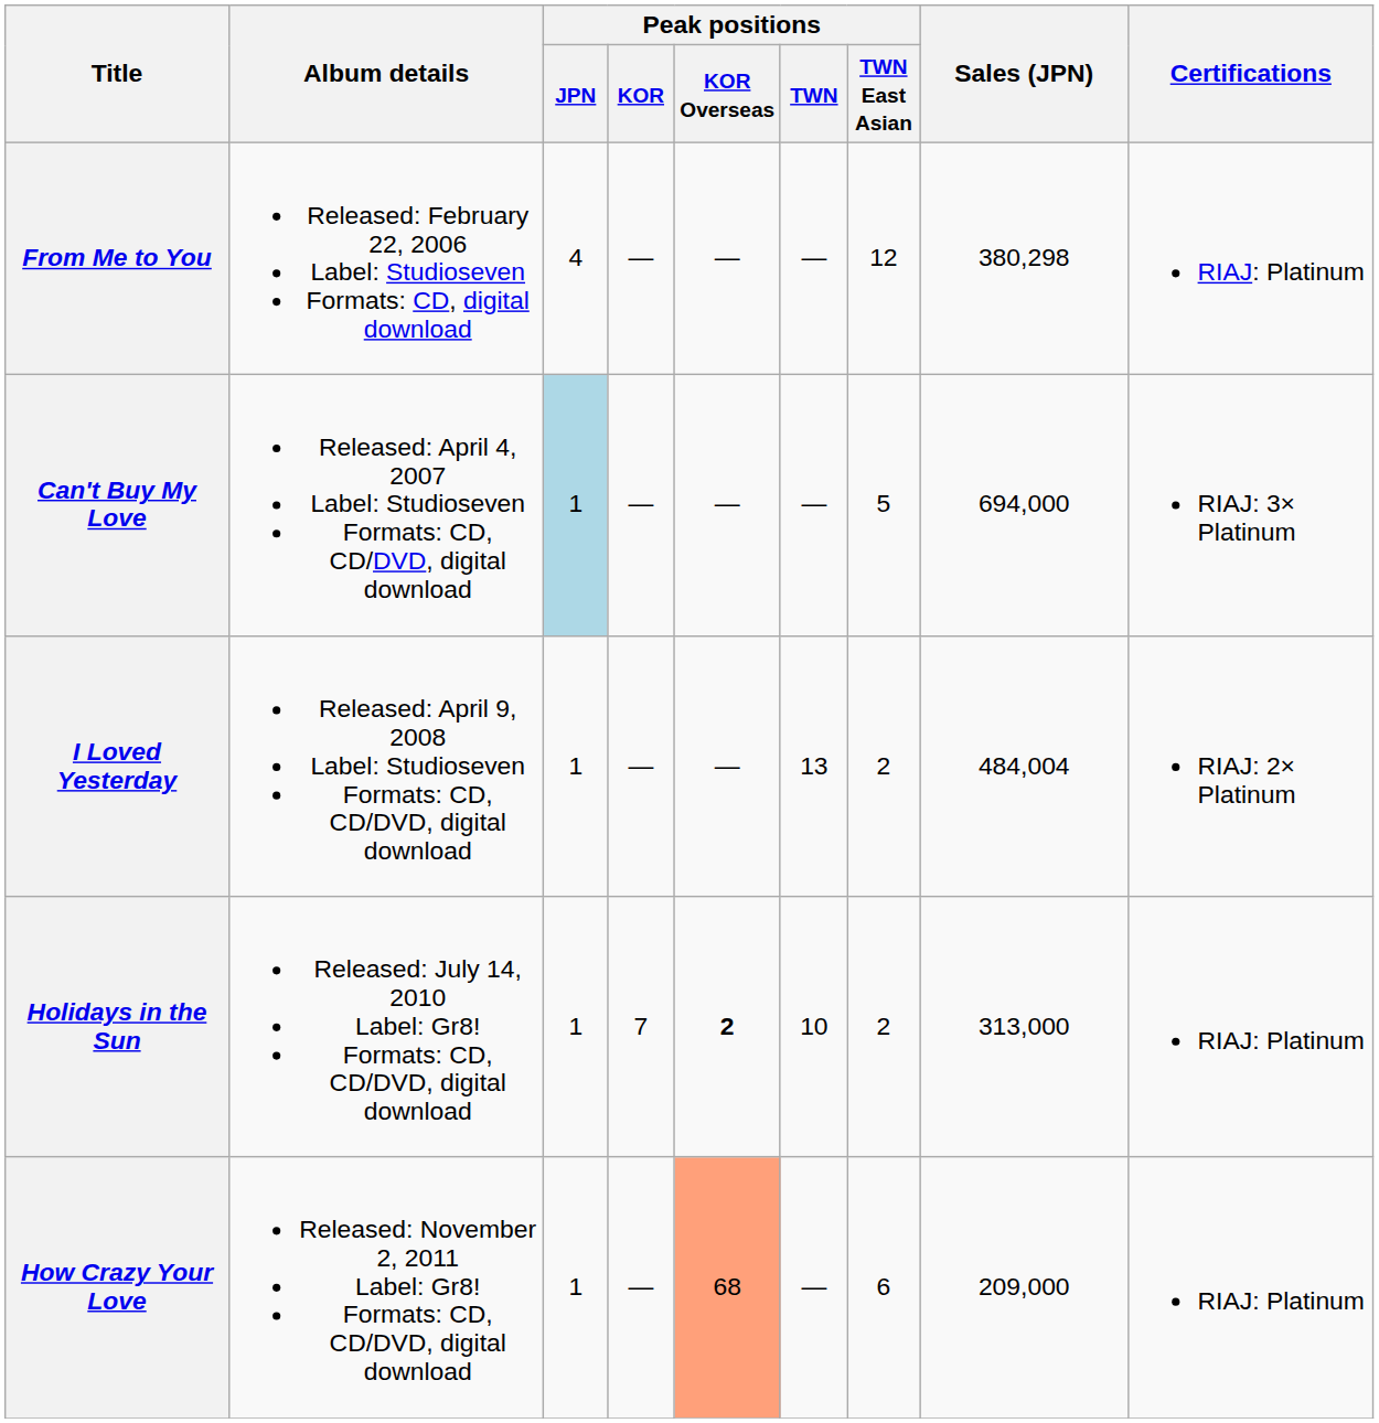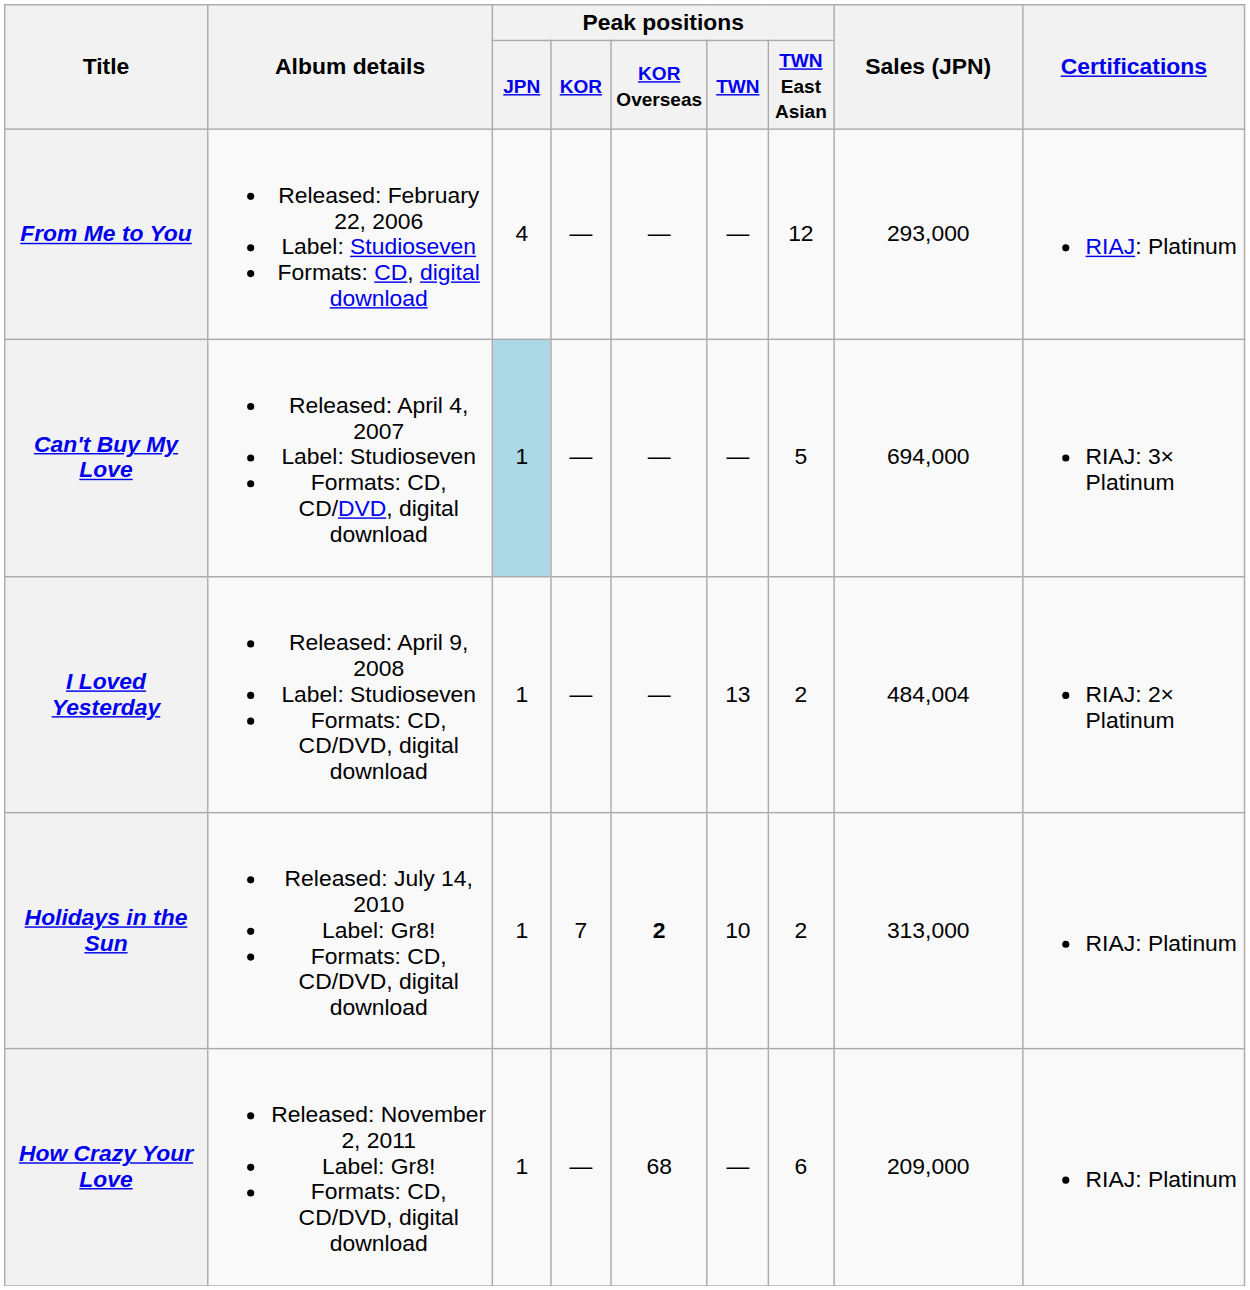 <table class="wikitable plainrowheaders" style="text-align:center;">
 <tr>
 <th style="width:12em;" rowspan="2">Title</th>
 <th style="width:16em;" rowspan="2">Album details</th>
 <th colspan="5">Peak positions</th>
 <th style="width:12em;" rowspan="2">Sales (JPN)</th>
 <th style="width:12em;" rowspan="2"><a href='#'>Certifications</a></th>
 </tr>
 <tr>
 <th style="width:2.5em;"><small><a href='#'>JPN</a></small><br></th>
 <th style="width:2.5em;"><small><a href='#'>KOR</a></small><br></th>
 <th style="width:2.5em;"><small><a href='#'>KOR</a><br>Overseas</small><br></th>
 <th style="width:2.5em;"><small><a href='#'>TWN</a></small><br></th>
 <th style="width:2.5em;"><small><a href='#'>TWN</a> East Asian</small><br></th>
 </tr>
 <tr>
 <th scope="row"><em><a href='#'>From Me to You</a></em></th>
 <td><br><ul><li>Released: February 22, 2006</li><li>Label: <a href='#'>Studioseven</a></li><li>Formats: <a href='#'>CD</a>, <a href='#'>digital download</a></li></ul></td>
 <td>4</td>
 <td>—</td>
 <td>—</td>
 <td>—</td>
 <td>12</td>
-<td>380,298</td>
+<td>293,000</td>
 <td align="left"><br><ul><li><a href='#'>RIAJ</a>: Platinum</li></ul></td>
 </tr>
 <tr>
 <th scope="row"><em><a href='#'>Can't Buy My Love</a></em></th>
 <td><br><ul><li>Released: April 4, 2007</li><li>Label: Studioseven</li><li>Formats: CD, CD/<a href='#'>DVD</a>, digital download</li></ul></td>
 <td style="background: lightblue;">1</td>
 <td>—</td>
 <td>—</td>
 <td>—</td>
 <td>5</td>
 <td>694,000</td>
 <td align="left"><br><ul><li>RIAJ: 3× Platinum</li></ul></td>
 </tr>
 <tr>
 <th scope="row"><em><a href='#'>I Loved Yesterday</a></em></th>
 <td><br><ul><li>Released: April 9, 2008</li><li>Label: Studioseven</li><li>Formats: CD, CD/DVD, digital download</li></ul></td>
 <td>1</td>
 <td>—</td>
 <td>—</td>
 <td>13</td>
 <td>2</td>
 <td>484,004</td>
 <td align="left"><br><ul><li>RIAJ: 2× Platinum</li></ul></td>
 </tr>
 <tr>
 <th scope="row"><em><a href='#'>Holidays in the Sun</a></em></th>
 <td><br><ul><li>Released: July 14, 2010</li><li>Label: Gr8!</li><li>Formats: CD, CD/DVD, digital download</li></ul></td>
 <td>1</td>
 <td>7</td>
 <td><strong>2</strong></td>
 <td>10</td>
 <td>2</td>
 <td>313,000</td>
 <td align="left"><br><ul><li>RIAJ: Platinum</li></ul></td>
 </tr>
 <tr>
 <th scope="row"><em><a href='#'>How Crazy Your Love</a></em></th>
 <td><br><ul><li>Released: November 2, 2011</li><li>Label: Gr8!</li><li>Formats: CD, CD/DVD, digital download</li></ul></td>
 <td>1</td>
 <td>—</td>
-<td style="background: lightsalmon;">68</td>
+<td>68</td>
 <td>—</td>
 <td>6</td>
 <td>209,000</td>
 <td align="left"><br><ul><li>RIAJ: Platinum</li></ul></td>
 </tr>
 </table>
